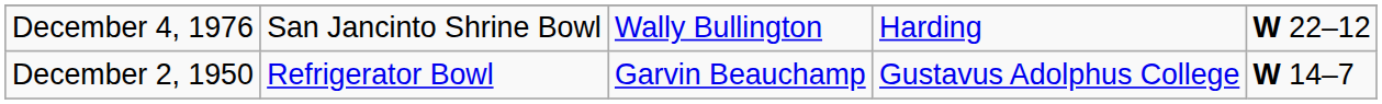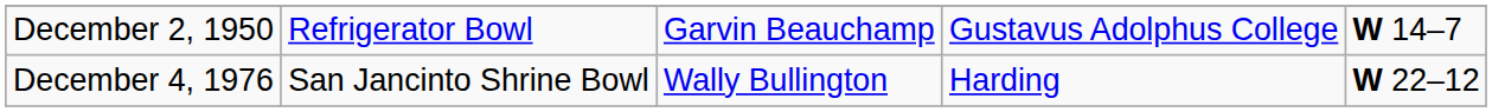 <table class="wikitable">
 <tr>
+</tr>
+<tr>
+<td>December 2, 1950</td>
+<td><a href='#'>Refrigerator Bowl</a></td>
+<td><a href='#'>Garvin Beauchamp</a></td>
+<td><a href='#'>Gustavus Adolphus College</a></td>
+<td><strong>W</strong> 14–7</td>
 </tr>
 <tr>
 <td>December 4, 1976</td>
 <td>San Jancinto Shrine Bowl</td>
 <td><a href='#'>Wally Bullington</a></td>
 <td><a href='#'>Harding</a></td>
 <td><strong>W</strong> 22–12</td>
 </tr>
-<tr>
-<td>December 2, 1950</td>
-<td><a href='#'>Refrigerator Bowl</a></td>
-<td><a href='#'>Garvin Beauchamp</a></td>
-<td><a href='#'>Gustavus Adolphus College</a></td>
-<td><strong>W</strong> 14–7</td>
-</tr>
 </table>
